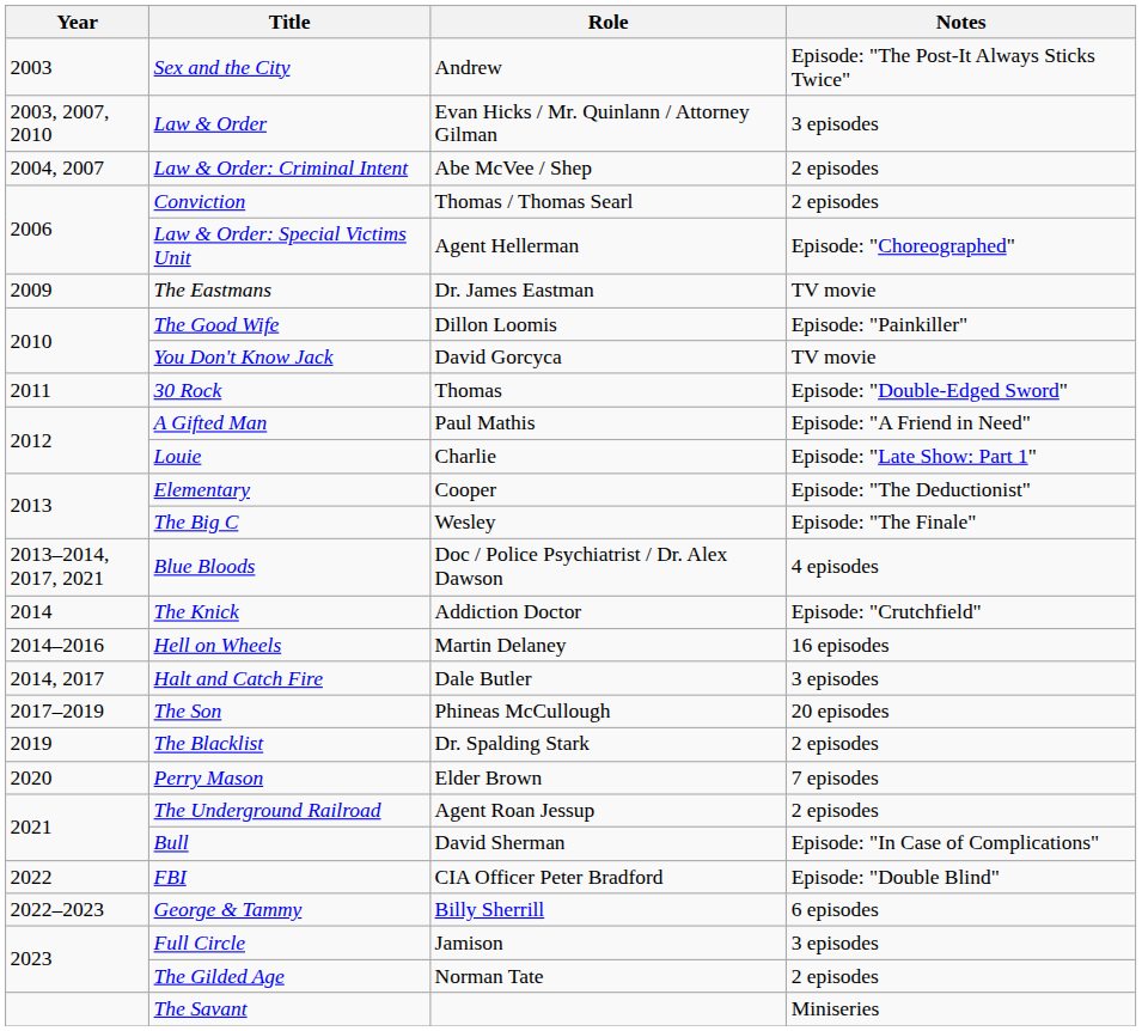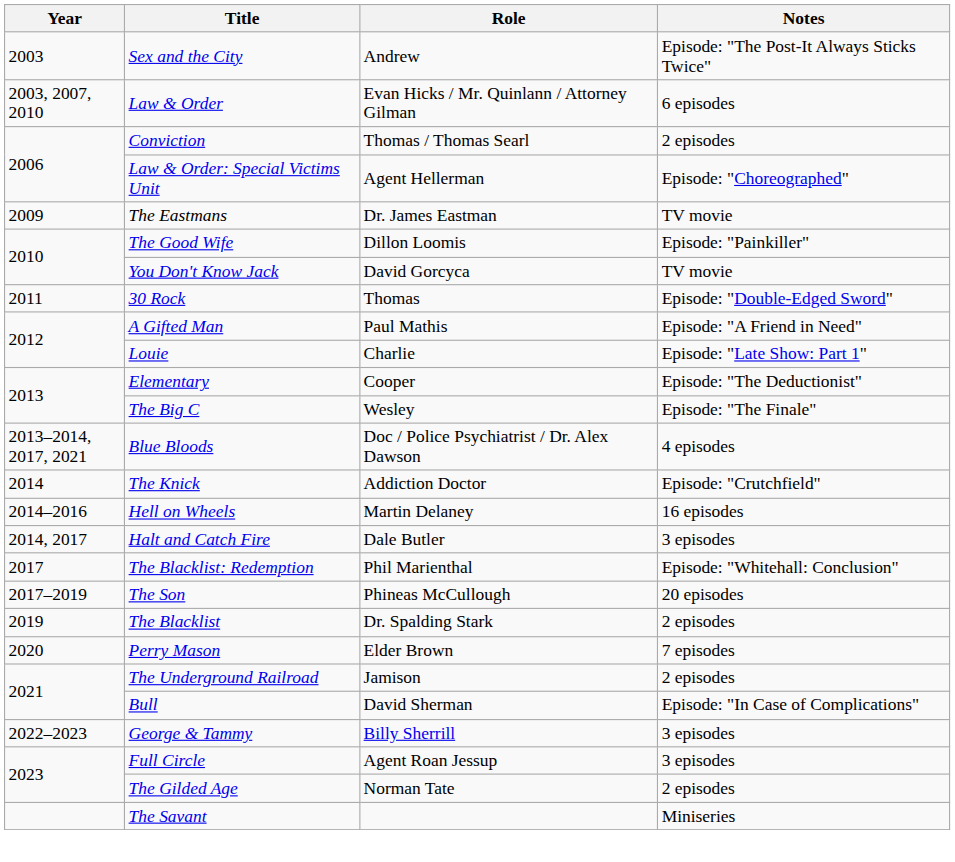 <table class="wikitable">
 <tr>
 <th>Year</th>
 <th>Title</th>
 <th>Role</th>
 <th>Notes</th>
 </tr>
 <tr>
 <td>2003</td>
 <td><em><a href='#'>Sex and the City</a></em></td>
 <td>Andrew</td>
 <td>Episode: "The Post-It Always Sticks Twice"</td>
 </tr>
 <tr>
 <td>2003, 2007, 2010</td>
 <td><em><a href='#'>Law & Order</a></em></td>
 <td>Evan Hicks / Mr. Quinlann / Attorney Gilman</td>
-<td>3 episodes</td>
-</tr>
-<tr>
-<td>2004, 2007</td>
-<td><em><a href='#'>Law & Order: Criminal Intent</a></em></td>
-<td>Abe McVee / Shep</td>
-<td>2 episodes</td>
+<td>6 episodes</td>
 </tr>
 <tr>
 <td rowspan="2">2006</td>
 <td><em><a href='#'>Conviction</a></em></td>
 <td>Thomas / Thomas Searl</td>
 <td>2 episodes</td>
 </tr>
 <tr>
 <td><em><a href='#'>Law & Order: Special Victims Unit</a></em></td>
 <td>Agent Hellerman</td>
 <td>Episode: "<a href='#'>Choreographed</a>"</td>
 </tr>
 <tr>
 <td>2009</td>
 <td><em>The Eastmans</em></td>
 <td>Dr. James Eastman</td>
 <td>TV movie</td>
 </tr>
 <tr>
 <td rowspan="2">2010</td>
 <td><em><a href='#'>The Good Wife</a></em></td>
 <td>Dillon Loomis</td>
 <td>Episode: "Painkiller"</td>
 </tr>
 <tr>
 <td><em><a href='#'>You Don't Know Jack</a></em></td>
 <td>David Gorcyca</td>
 <td>TV movie</td>
 </tr>
 <tr>
 <td>2011</td>
 <td><em><a href='#'>30 Rock</a></em></td>
 <td>Thomas</td>
 <td>Episode: "<a href='#'>Double-Edged Sword</a>"</td>
 </tr>
 <tr>
 <td rowspan="2">2012</td>
 <td><em><a href='#'>A Gifted Man</a></em></td>
 <td>Paul Mathis</td>
 <td>Episode: "A Friend in Need"</td>
 </tr>
 <tr>
 <td><em><a href='#'>Louie</a></em></td>
 <td>Charlie</td>
 <td>Episode: "<a href='#'>Late Show: Part 1</a>"</td>
 </tr>
 <tr>
 <td rowspan="2">2013</td>
 <td><em><a href='#'>Elementary</a></em></td>
 <td>Cooper</td>
 <td>Episode: "The Deductionist"</td>
 </tr>
 <tr>
 <td><em><a href='#'>The Big C</a></em></td>
 <td>Wesley</td>
 <td>Episode: "The Finale"</td>
 </tr>
 <tr>
 <td>2013–2014,<br>2017, 2021</td>
 <td><em><a href='#'>Blue Bloods</a></em></td>
 <td>Doc / Police Psychiatrist / Dr. Alex Dawson</td>
 <td>4 episodes</td>
 </tr>
 <tr>
 <td>2014</td>
 <td><em><a href='#'>The Knick</a></em></td>
 <td>Addiction Doctor</td>
 <td>Episode: "Crutchfield"</td>
 </tr>
 <tr>
 <td>2014–2016</td>
 <td><em><a href='#'>Hell on Wheels</a></em></td>
 <td>Martin Delaney</td>
 <td>16 episodes</td>
 </tr>
 <tr>
 <td>2014, 2017</td>
 <td><em><a href='#'>Halt and Catch Fire</a></em></td>
 <td>Dale Butler</td>
 <td>3 episodes</td>
 </tr>
 <tr>
+<td>2017</td>
+<td><em><a href='#'>The Blacklist: Redemption</a></em></td>
+<td>Phil Marienthal</td>
+<td>Episode: "Whitehall: Conclusion"</td>
+</tr>
+<tr>
 <td>2017–2019</td>
 <td><em><a href='#'>The Son</a></em></td>
 <td>Phineas McCullough</td>
 <td>20 episodes</td>
 </tr>
 <tr>
 <td>2019</td>
 <td><em><a href='#'>The Blacklist</a></em></td>
 <td>Dr. Spalding Stark</td>
 <td>2 episodes</td>
 </tr>
 <tr>
 <td>2020</td>
 <td><em><a href='#'>Perry Mason</a></em></td>
 <td>Elder Brown</td>
 <td>7 episodes</td>
 </tr>
 <tr>
 <td rowspan="2">2021</td>
 <td><em><a href='#'>The Underground Railroad</a></em></td>
-<td>Agent Roan Jessup</td>
+<td>Jamison</td>
 <td>2 episodes</td>
 </tr>
 <tr>
 <td><em><a href='#'>Bull</a></em></td>
 <td>David Sherman</td>
 <td>Episode: "In Case of Complications"</td>
 </tr>
 <tr>
-<td>2022</td>
-<td><em><a href='#'>FBI</a></em></td>
-<td>CIA Officer Peter Bradford</td>
-<td>Episode: "Double Blind"</td>
-</tr>
-<tr>
 <td>2022–2023</td>
 <td><em><a href='#'>George & Tammy</a></em></td>
 <td><a href='#'>Billy Sherrill</a></td>
-<td>6 episodes</td>
+<td>3 episodes</td>
 </tr>
 <tr>
 <td rowspan="2">2023</td>
 <td><em><a href='#'>Full Circle</a></em></td>
-<td>Jamison</td>
+<td>Agent Roan Jessup</td>
 <td>3 episodes</td>
 </tr>
 <tr>
 <td><em><a href='#'>The Gilded Age</a></em></td>
 <td>Norman Tate</td>
 <td>2 episodes</td>
 </tr>
 <tr>
 <td></td>
 <td><em><a href='#'>The Savant</a></em></td>
 <td></td>
 <td>Miniseries</td>
 </tr>
 </table>
